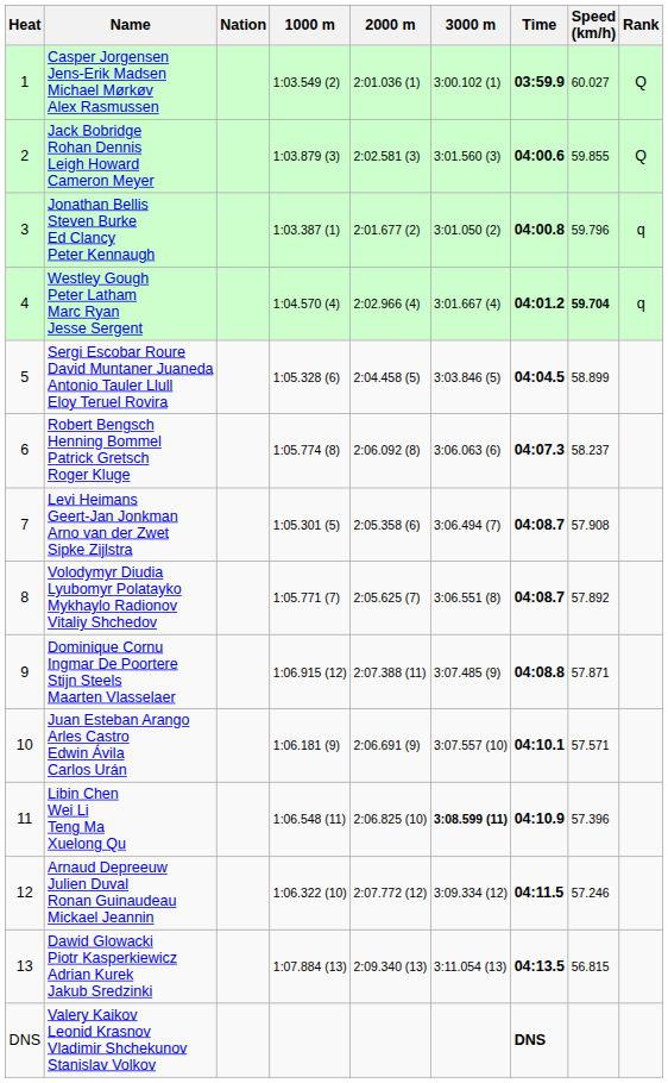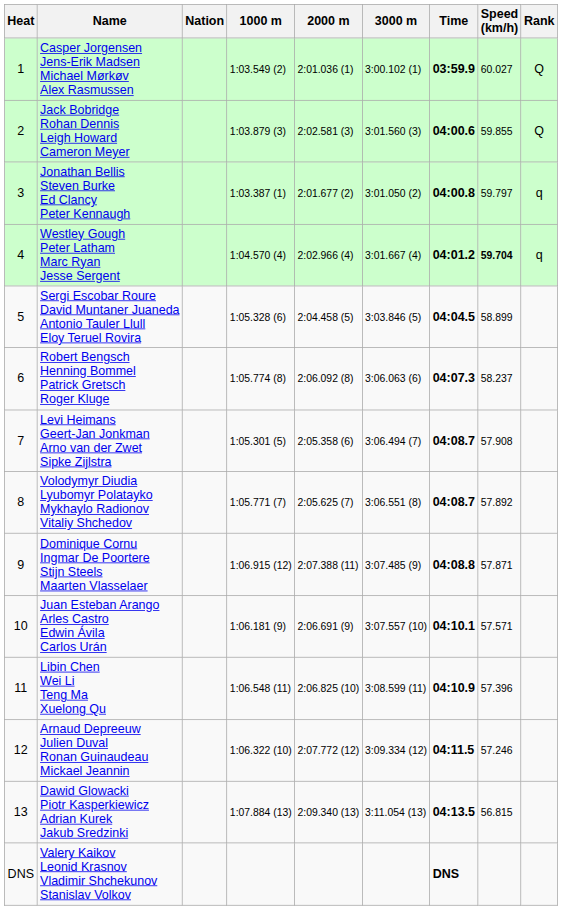 <table class=wikitable sortable style=text-align:center>
 <tr>
 <th>Heat</th>
 <th>Name</th>
 <th>Nation</th>
 <th>1000 m</th>
 <th>2000 m</th>
 <th>3000 m</th>
 <th>Time</th>
 <th>Speed<br>(km/h)</th>
 <th>Rank</th>
 </tr>
 <tr style="background: #ccffcc;">
 <td>1</td>
 <td align=left><a href='#'>Casper Jorgensen</a><br><a href='#'>Jens-Erik Madsen</a><br><a href='#'>Michael Mørkøv</a><br><a href='#'>Alex Rasmussen</a></td>
 <td align=left></td>
 <td align=left><small>1:03.549 (2)</small></td>
 <td align=left><small>2:01.036 (1)</small></td>
 <td align=left><small>3:00.102 (1)</small></td>
 <td align=left><strong>03:59.9</strong></td>
 <td align=left><small>60.027</small></td>
 <td>Q</td>
 </tr>
 <tr style="background: #ccffcc;">
 <td>2</td>
 <td align=left><a href='#'>Jack Bobridge</a><br><a href='#'>Rohan Dennis</a><br><a href='#'>Leigh Howard</a><br><a href='#'>Cameron Meyer</a></td>
 <td align=left></td>
 <td align=left><small>1:03.879 (3)</small></td>
 <td align=left><small>2:02.581 (3)</small></td>
 <td align=left><small>3:01.560 (3)</small></td>
 <td align=left><strong>04:00.6</strong></td>
 <td align=left><small>59.855</small></td>
 <td>Q</td>
 </tr>
 <tr style="background: #ccffcc;">
 <td>3</td>
 <td align=left><a href='#'>Jonathan Bellis</a><br><a href='#'>Steven Burke</a><br><a href='#'>Ed Clancy</a><br><a href='#'>Peter Kennaugh</a></td>
 <td align=left></td>
 <td align=left><small>1:03.387 (1)</small></td>
 <td align=left><small>2:01.677 (2)</small></td>
 <td align=left><small>3:01.050 (2)</small></td>
 <td align=left><strong>04:00.8</strong></td>
-<td align=left><small>59.796</small></td>
+<td align=left><small>59.797</small></td>
 <td>q</td>
 </tr>
 <tr style="background: #ccffcc;">
 <td>4</td>
 <td align=left><a href='#'>Westley Gough</a><br><a href='#'>Peter Latham</a><br><a href='#'>Marc Ryan</a><br><a href='#'>Jesse Sergent</a></td>
 <td align=left></td>
 <td align=left><small>1:04.570 (4)</small></td>
 <td align=left><small>2:02.966 (4)</small></td>
 <td align=left><small>3:01.667 (4)</small></td>
 <td align=left><strong>04:01.2</strong></td>
 <td align=left><strong><small>59.704</small></strong></td>
 <td>q</td>
 </tr>
 <tr>
 <td>5</td>
 <td align=left><a href='#'>Sergi Escobar Roure</a><br><a href='#'>David Muntaner Juaneda</a><br><a href='#'>Antonio Tauler Llull</a><br><a href='#'>Eloy Teruel Rovira</a></td>
 <td align=left></td>
 <td align=left><small>1:05.328 (6)</small></td>
 <td align=left><small>2:04.458 (5)</small></td>
 <td align=left><small>3:03.846 (5)</small></td>
 <td align=left><strong>04:04.5</strong></td>
 <td align=left><small>58.899</small></td>
 <td></td>
 </tr>
 <tr>
 <td>6</td>
 <td align=left><a href='#'>Robert Bengsch</a><br><a href='#'>Henning Bommel</a><br><a href='#'>Patrick Gretsch</a><br><a href='#'>Roger Kluge</a></td>
 <td align=left></td>
 <td align=left><small>1:05.774 (8)</small></td>
 <td align=left><small>2:06.092 (8)</small></td>
 <td align=left><small>3:06.063 (6)</small></td>
 <td align=left><strong>04:07.3</strong></td>
 <td align=left><small>58.237</small></td>
 <td></td>
 </tr>
 <tr>
 <td>7</td>
 <td align=left><a href='#'>Levi Heimans</a><br><a href='#'>Geert-Jan Jonkman</a><br><a href='#'>Arno van der Zwet</a><br><a href='#'>Sipke Zijlstra</a></td>
 <td align=left></td>
 <td align=left><small>1:05.301 (5)</small></td>
 <td align=left><small>2:05.358 (6)</small></td>
 <td align=left><small>3:06.494 (7)</small></td>
 <td align=left><strong>04:08.7</strong></td>
 <td align=left><small>57.908</small></td>
 <td></td>
 </tr>
 <tr>
 <td>8</td>
 <td align=left><a href='#'>Volodymyr Diudia</a><br><a href='#'>Lyubomyr Polatayko</a><br><a href='#'>Mykhaylo Radionov</a><br><a href='#'>Vitaliy Shchedov</a></td>
 <td align=left></td>
 <td align=left><small>1:05.771 (7)</small></td>
 <td align=left><small>2:05.625 (7)</small></td>
 <td align=left><small>3:06.551 (8)</small></td>
 <td align=left><strong>04:08.7</strong></td>
 <td align=left><small>57.892</small></td>
 <td></td>
 </tr>
 <tr>
 <td>9</td>
 <td align=left><a href='#'>Dominique Cornu</a><br><a href='#'>Ingmar De Poortere</a><br><a href='#'>Stijn Steels</a><br><a href='#'>Maarten Vlasselaer</a></td>
 <td align=left></td>
 <td align=left><small>1:06.915 (12)</small></td>
 <td align=left><small>2:07.388 (11)</small></td>
 <td align=left><small>3:07.485 (9)</small></td>
 <td align=left><strong>04:08.8</strong></td>
 <td align=left><small>57.871</small></td>
 <td></td>
 </tr>
 <tr>
 <td>10</td>
 <td align=left><a href='#'>Juan Esteban Arango</a><br><a href='#'>Arles Castro</a><br><a href='#'>Edwin Ávila</a><br><a href='#'>Carlos Urán</a></td>
 <td align=left></td>
 <td align=left><small>1:06.181 (9)</small></td>
 <td align=left><small>2:06.691 (9)</small></td>
 <td align=left><small>3:07.557 (10)</small></td>
 <td align=left><strong>04:10.1</strong></td>
 <td align=left><small>57.571</small></td>
 <td></td>
 </tr>
 <tr>
 <td>11</td>
 <td align=left><a href='#'>Libin Chen</a><br><a href='#'>Wei Li</a><br><a href='#'>Teng Ma</a><br><a href='#'>Xuelong Qu</a></td>
 <td align=left></td>
 <td align=left><small>1:06.548 (11)</small></td>
 <td align=left><small>2:06.825 (10)</small></td>
-<td align=left><strong><small>3:08.599 (11)</small></strong></td>
+<td align=left><small>3:08.599 (11)</small></td>
 <td align=left><strong>04:10.9</strong></td>
 <td align=left><small>57.396</small></td>
 <td></td>
 </tr>
 <tr>
 <td>12</td>
 <td align=left><a href='#'>Arnaud Depreeuw</a><br><a href='#'>Julien Duval</a><br><a href='#'>Ronan Guinaudeau</a><br><a href='#'>Mickael Jeannin</a></td>
 <td align=left></td>
 <td align=left><small>1:06.322 (10)</small></td>
 <td align=left><small>2:07.772 (12)</small></td>
 <td align=left><small>3:09.334 (12)</small></td>
 <td align=left><strong>04:11.5</strong></td>
 <td align=left><small>57.246</small></td>
 <td></td>
 </tr>
 <tr>
 <td>13</td>
 <td align=left><a href='#'>Dawid Glowacki</a><br><a href='#'>Piotr Kasperkiewicz</a><br><a href='#'>Adrian Kurek</a><br><a href='#'>Jakub Sredzinki</a></td>
 <td align=left></td>
 <td align=left><small>1:07.884 (13)</small></td>
 <td align=left><small>2:09.340 (13)</small></td>
 <td align=left><small>3:11.054 (13)</small></td>
 <td align=left><strong>04:13.5</strong></td>
 <td align=left><small>56.815</small></td>
 <td></td>
 </tr>
 <tr>
 <td>DNS</td>
 <td align=left><a href='#'>Valery Kaikov</a><br><a href='#'>Leonid Krasnov</a><br><a href='#'>Vladimir Shchekunov</a><br><a href='#'>Stanislav Volkov</a></td>
 <td align=left></td>
 <td align=left><small></small></td>
 <td align=left><small></small></td>
 <td align=left><small></small></td>
 <td align=left><strong>DNS</strong></td>
 <td align=left><small></small></td>
 <td></td>
 </tr>
 </table>
